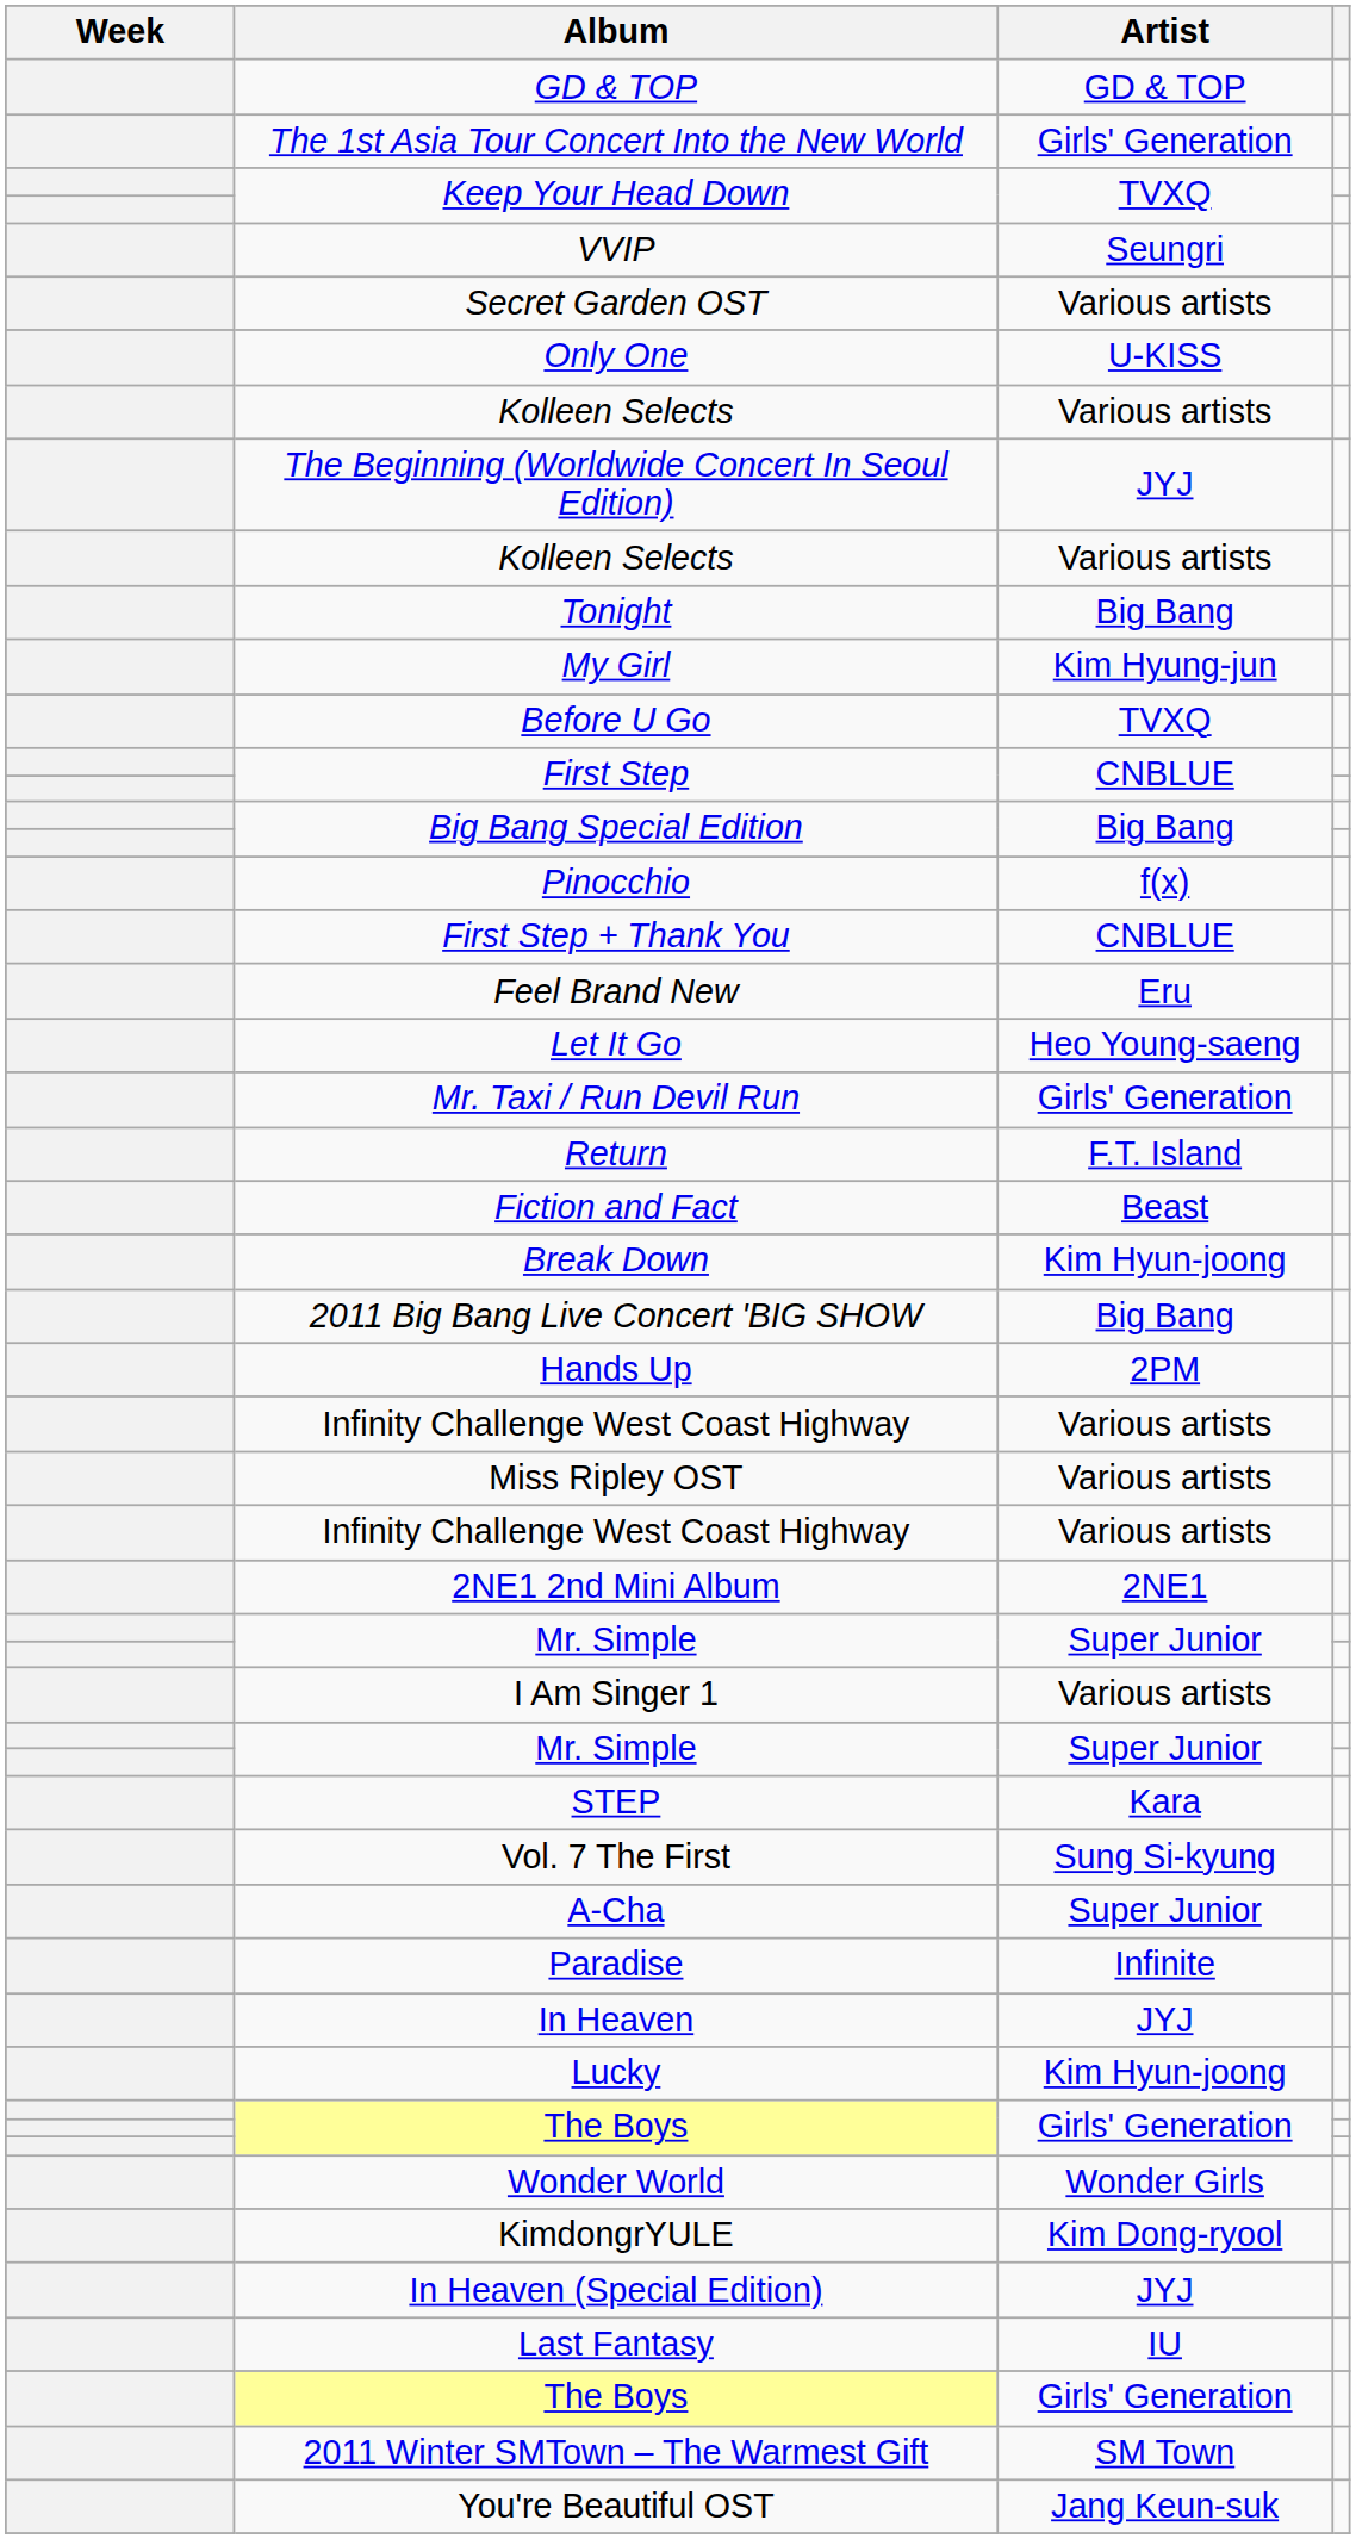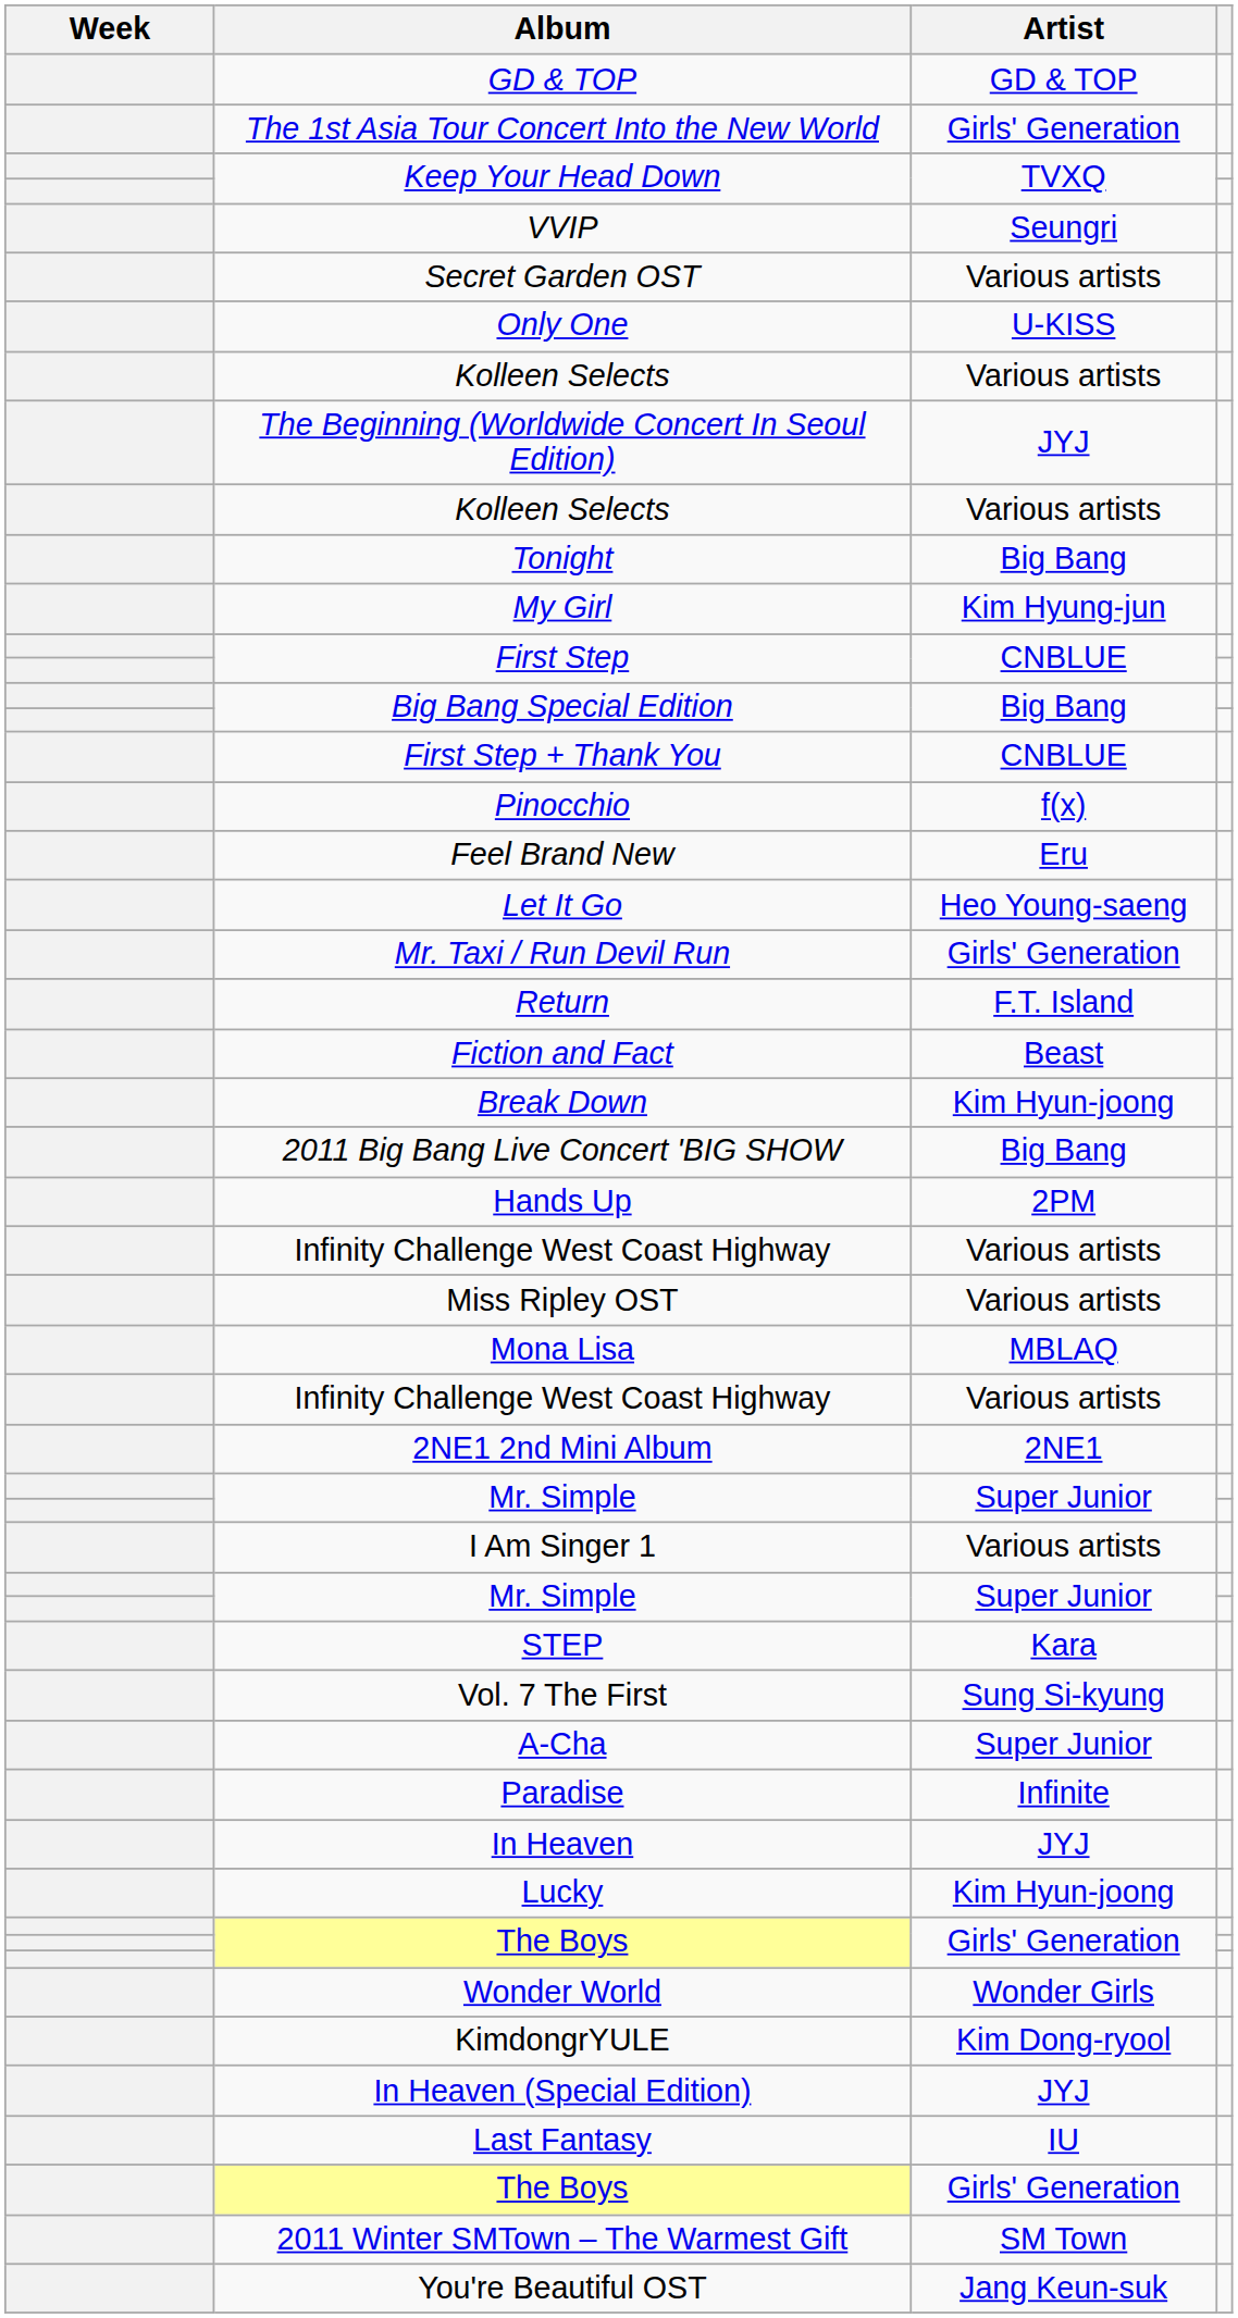 <table class="wikitable plainrowheaders sortable" style="text-align:center">
 <tr>
 <th scope="col" width="100">Week</th>
 <th scope="col" width="350">Album</th>
 <th scope="col" width="150">Artist</th>
 <th scope="col" class="unsortable"></th>
 </tr>
 <tr>
 <th scope="row"></th>
 <td><em><a href='#'>GD & TOP</a></em></td>
 <td><a href='#'>GD & TOP</a></td>
 <td></td>
 </tr>
 <tr>
 <th scope="row"></th>
 <td><em><a href='#'>The 1st Asia Tour Concert Into the New World</a></em></td>
 <td><a href='#'>Girls' Generation</a></td>
 <td></td>
 </tr>
 <tr>
 <th scope="row"></th>
 <td rowspan="2"><em><a href='#'>Keep Your Head Down</a></em></td>
 <td rowspan="2"><a href='#'>TVXQ</a></td>
 <td></td>
 </tr>
 <tr>
 <th scope="row"></th>
 <td></td>
 </tr>
 <tr>
 <th scope="row"></th>
 <td><em>VVIP</em></td>
 <td><a href='#'>Seungri</a></td>
 <td></td>
 </tr>
 <tr>
 <th scope="row"></th>
 <td><em>Secret Garden OST</em></td>
 <td>Various artists</td>
 <td></td>
 </tr>
 <tr>
 <th scope="row"></th>
 <td><em><a href='#'>Only One</a></em></td>
 <td><a href='#'>U-KISS</a></td>
 <td></td>
 </tr>
 <tr>
 <th scope="row"></th>
 <td><em>Kolleen Selects</em></td>
 <td>Various artists</td>
 <td></td>
 </tr>
 <tr>
 <th scope="row"></th>
 <td><em><a href='#'>The Beginning (Worldwide Concert In Seoul Edition)</a> </em></td>
 <td><a href='#'>JYJ</a></td>
 <td></td>
 </tr>
 <tr>
 <th scope="row"></th>
 <td><em>Kolleen Selects</em></td>
 <td>Various artists</td>
 <td></td>
 </tr>
 <tr>
 <th scope="row"></th>
 <td><em><a href='#'>Tonight</a></em></td>
 <td><a href='#'>Big Bang</a></td>
 <td></td>
 </tr>
 <tr>
 <th scope="row"></th>
 <td><em><a href='#'>My Girl</a></em></td>
 <td><a href='#'>Kim Hyung-jun</a></td>
 <td></td>
 </tr>
 <tr>
 <th scope="row"></th>
-<td><em><a href='#'>Before U Go</a></em></td>
-<td><a href='#'>TVXQ</a></td>
-<td></td>
-</tr>
-<tr>
-<th scope="row"></th>
 <td rowspan="2"><em><a href='#'>First Step</a></em></td>
 <td rowspan="2"><a href='#'>CNBLUE</a></td>
 <td></td>
 </tr>
 <tr>
 <th scope="row"></th>
 <td></td>
 </tr>
 <tr>
 <th scope="row"></th>
 <td rowspan="2"><em><a href='#'>Big Bang Special Edition</a></em></td>
 <td rowspan="2"><a href='#'>Big Bang</a></td>
 <td></td>
 </tr>
 <tr>
 <th scope="row"></th>
 <td></td>
 </tr>
 <tr>
 <th scope="row"></th>
-<td><em><a href='#'>Pinocchio</a></em></td>
-<td><a href='#'>f(x)</a></td>
+<td><em><a href='#'>First Step + Thank You</a></em></td>
+<td><a href='#'>CNBLUE</a></td>
 <td></td>
 </tr>
 <tr>
 <th scope="row"></th>
-<td><em><a href='#'>First Step + Thank You</a></em></td>
-<td><a href='#'>CNBLUE</a></td>
+<td><em><a href='#'>Pinocchio</a></em></td>
+<td><a href='#'>f(x)</a></td>
 <td></td>
 </tr>
 <tr>
 <th scope="row"></th>
 <td><em>Feel Brand New</em></td>
 <td><a href='#'>Eru</a></td>
 <td></td>
 </tr>
 <tr>
 <th scope="row"></th>
 <td><em><a href='#'>Let It Go</a></em></td>
 <td><a href='#'>Heo Young-saeng</a></td>
 <td></td>
 </tr>
 <tr>
 <th scope="row"></th>
 <td><em><a href='#'>Mr. Taxi / Run Devil Run</a></em></td>
 <td><a href='#'>Girls' Generation</a></td>
 <td></td>
 </tr>
 <tr>
 <th scope="row"></th>
 <td><em><a href='#'>Return</a></em></td>
 <td><a href='#'>F.T. Island</a></td>
 <td></td>
 </tr>
 <tr>
 <th scope="row"></th>
 <td><em><a href='#'>Fiction and Fact</a></em></td>
 <td><a href='#'>Beast</a></td>
 <td></td>
 </tr>
 <tr>
 <th scope="row"></th>
 <td><em><a href='#'>Break Down</a></em></td>
 <td><a href='#'>Kim Hyun-joong</a></td>
 <td></td>
 </tr>
 <tr>
 <th scope="row"></th>
 <td><em>2011 Big Bang Live Concert 'BIG SHOW<strong></td>
 <td><a href='#'>Big Bang</a></td>
 <td></td>
 </tr>
 <tr>
 <th scope="row"></th>
 <td></em><a href='#'>Hands Up</a><em></td>
 <td><a href='#'>2PM</a></td>
 <td></td>
 </tr>
 <tr>
 <th scope="row"></th>
 <td></em>Infinity Challenge West Coast Highway<em></td>
 <td>Various artists</td>
 <td></td>
 </tr>
 <tr>
 <th scope="row"></th>
 <td></em>Miss Ripley OST<em></td>
 <td>Various artists</td>
+<td></td>
+</tr>
+<tr>
+<th scope="row"></th>
+<td></em><a href='#'>Mona Lisa</a><em></td>
+<td><a href='#'>MBLAQ</a></td>
 <td></td>
 </tr>
 <tr>
 <th scope="row"></th>
 <td></em>Infinity Challenge West Coast Highway<em></td>
 <td>Various artists</td>
 <td></td>
 </tr>
 <tr>
 <th scope="row"></th>
 <td></em><a href='#'>2NE1 2nd Mini Album</a><em></td>
 <td><a href='#'>2NE1</a></td>
 <td></td>
 </tr>
 <tr>
 <th scope="row"></th>
 <td rowspan="2"></em><a href='#'>Mr. Simple</a><em></td>
 <td rowspan="2"><a href='#'>Super Junior</a></td>
 <td></td>
 </tr>
 <tr>
 <th scope="row"></th>
 <td></td>
 </tr>
 <tr>
 <th scope="row"></th>
 <td></em>I Am Singer 1<em></td>
 <td>Various artists</td>
 <td></td>
 </tr>
 <tr>
 <th scope="row"></th>
 <td rowspan="2"></em><a href='#'>Mr. Simple</a><em></td>
 <td rowspan="2"><a href='#'>Super Junior</a></td>
 <td></td>
 </tr>
 <tr>
 <th scope="row"></th>
 <td></td>
 </tr>
 <tr>
 <th scope="row"></th>
 <td></em><a href='#'>STEP</a><em></td>
 <td><a href='#'>Kara</a></td>
 <td></td>
 </tr>
 <tr>
 <th scope="row"></th>
 <td></em>Vol. 7 The First<em></td>
 <td><a href='#'>Sung Si-kyung</a></td>
 <td></td>
 </tr>
 <tr>
 <th scope="row"></th>
 <td></em><a href='#'>A-Cha</a><em></td>
 <td><a href='#'>Super Junior</a></td>
 <td></td>
 </tr>
 <tr>
 <th scope="row"></th>
 <td></em><a href='#'>Paradise</a><em></td>
 <td><a href='#'>Infinite</a></td>
 <td></td>
 </tr>
 <tr>
 <th scope="row"></th>
 <td></em><a href='#'>In Heaven</a><em></td>
 <td><a href='#'>JYJ</a></td>
 <td></td>
 </tr>
 <tr>
 <th scope="row"></th>
 <td></em><a href='#'>Lucky</a><em></td>
 <td><a href='#'>Kim Hyun-joong</a></td>
 <td></td>
 </tr>
 <tr>
 <th scope="row"></th>
 <td rowspan="3" style="background-color:#FFFF99"></em><a href='#'>The Boys</a><em></td>
 <td rowspan="3"><a href='#'>Girls' Generation</a></td>
 <td></td>
 </tr>
 <tr>
 <th scope="row"></th>
 <td></td>
 </tr>
 <tr>
 <th scope="row"></th>
 <td></td>
 </tr>
 <tr>
 <th scope="row"></th>
 <td></em><a href='#'>Wonder World</a><em></td>
 <td><a href='#'>Wonder Girls</a></td>
 <td></td>
 </tr>
 <tr>
 <th scope="row"></th>
 <td></em>KimdongrYULE<em></td>
 <td><a href='#'>Kim Dong-ryool</a></td>
 <td></td>
 </tr>
 <tr>
 <th scope="row"></th>
 <td></em><a href='#'>In Heaven (Special Edition)</a><em></td>
 <td><a href='#'>JYJ</a></td>
 <td></td>
 </tr>
 <tr>
 <th scope="row"></th>
 <td></em><a href='#'>Last Fantasy</a><em></td>
 <td><a href='#'>IU</a></td>
 <td></td>
 </tr>
 <tr>
 <th scope="row"></th>
 <td style="background-color:#FFFF99"></em><a href='#'>The Boys</a><em> </td>
 <td><a href='#'>Girls' Generation</a></td>
 <td></td>
 </tr>
 <tr>
 <th scope="row"></th>
 <td></em><a href='#'>2011 Winter SMTown – The Warmest Gift</a><em></td>
 <td><a href='#'>SM Town</a></td>
 <td></td>
 </tr>
 <tr>
 <th scope="row"></th>
 <td></em>You're Beautiful OST<em></td>
 <td><a href='#'>Jang Keun-suk</a></td>
 <td></td>
 </tr>
 </table>
